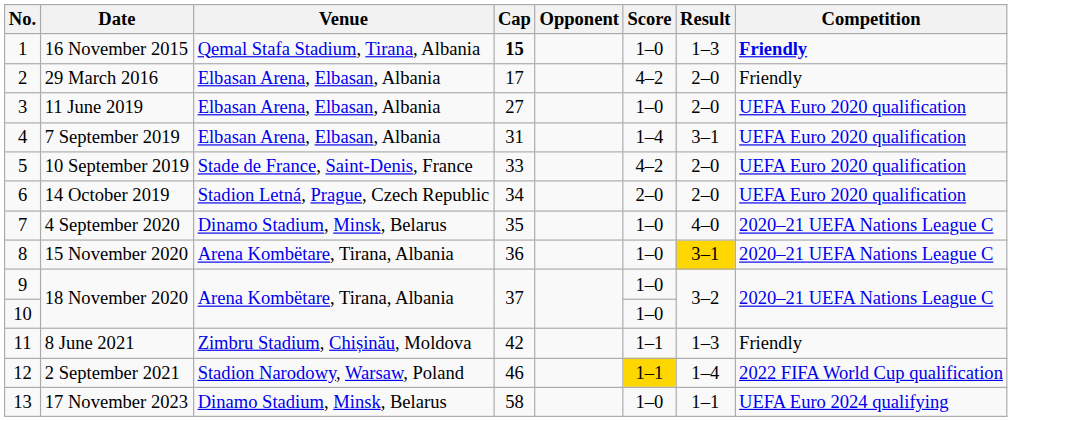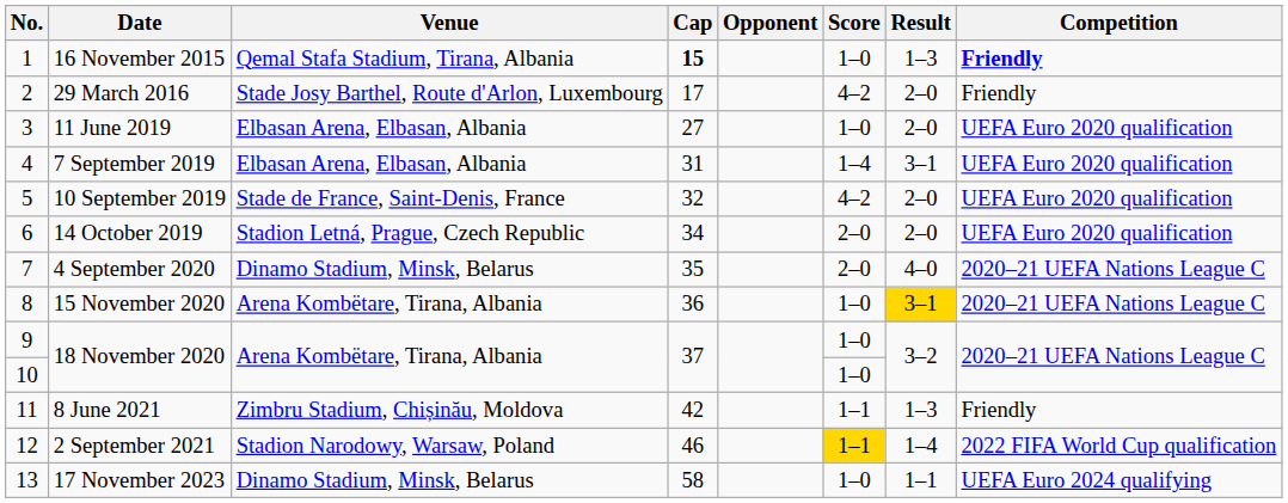 <table class="wikitable sortable">
 <tr>
 <th scope="col">No.</th>
 <th scope="col" data-sort-type="date">Date</th>
 <th scope="col">Venue</th>
 <th scope="col">Cap</th>
 <th scope="col">Opponent</th>
 <th scope="col">Score</th>
 <th scope="col">Result</th>
 <th scope="col">Competition</th>
 </tr>
 <tr>
 <td style="text-align:center">1</td>
 <td>16 November 2015</td>
 <td><a href='#'>Qemal Stafa Stadium</a>, <a href='#'>Tirana</a>, Albania</td>
 <td style="text-align:center"><strong>15</strong></td>
 <td></td>
 <td style="text-align:center">1–0</td>
 <td style="text-align:center">1–3</td>
 <td><strong><a href='#'>Friendly</a></strong></td>
 </tr>
 <tr>
 <td style="text-align:center">2</td>
 <td>29 March 2016</td>
-<td><a href='#'>Elbasan Arena</a>, <a href='#'>Elbasan</a>, Albania</td>
+<td><a href='#'>Stade Josy Barthel</a>, <a href='#'>Route d'Arlon</a>, Luxembourg</td>
 <td style="text-align:center">17</td>
 <td></td>
 <td style="text-align:center">4–2</td>
 <td style="text-align:center">2–0</td>
 <td>Friendly</td>
 </tr>
 <tr>
 <td style="text-align:center">3</td>
 <td>11 June 2019</td>
 <td><a href='#'>Elbasan Arena</a>, <a href='#'>Elbasan</a>, Albania</td>
 <td style="text-align:center">27</td>
 <td></td>
 <td style="text-align:center">1–0</td>
 <td style="text-align:center">2–0</td>
 <td><a href='#'>UEFA Euro 2020 qualification</a></td>
 </tr>
 <tr>
 <td style="text-align:center">4</td>
 <td>7 September 2019</td>
 <td><a href='#'>Elbasan Arena</a>, <a href='#'>Elbasan</a>, Albania</td>
 <td style="text-align:center">31</td>
 <td></td>
 <td style="text-align:center">1–4</td>
 <td style="text-align:center">3–1</td>
 <td><a href='#'>UEFA Euro 2020 qualification</a></td>
 </tr>
 <tr>
 <td style="text-align:center">5</td>
 <td>10 September 2019</td>
 <td><a href='#'>Stade de France</a>, <a href='#'>Saint-Denis</a>, France</td>
-<td style="text-align:center">33</td>
+<td style="text-align:center">32</td>
 <td></td>
 <td style="text-align:center">4–2</td>
 <td style="text-align:center">2–0</td>
 <td><a href='#'>UEFA Euro 2020 qualification</a></td>
 </tr>
 <tr>
 <td style="text-align:center">6</td>
 <td>14 October 2019</td>
 <td><a href='#'>Stadion Letná</a>, <a href='#'>Prague</a>, Czech Republic</td>
 <td style="text-align:center">34</td>
 <td></td>
 <td style="text-align:center">2–0</td>
 <td style="text-align:center">2–0</td>
 <td><a href='#'>UEFA Euro 2020 qualification</a></td>
 </tr>
 <tr>
 <td style="text-align:center">7</td>
 <td>4 September 2020</td>
 <td><a href='#'>Dinamo Stadium</a>, <a href='#'>Minsk</a>, Belarus</td>
 <td style="text-align:center">35</td>
 <td></td>
-<td style="text-align:center">1–0</td>
+<td style="text-align:center">2–0</td>
 <td style="text-align:center">4–0</td>
 <td><a href='#'>2020–21 UEFA Nations League C</a></td>
 </tr>
 <tr>
 <td style="text-align:center">8</td>
 <td>15 November 2020</td>
 <td><a href='#'>Arena Kombëtare</a>, Tirana, Albania</td>
 <td style="text-align:center">36</td>
 <td></td>
 <td style="text-align:center">1–0</td>
 <td style="background: gold; text-align:center">3–1</td>
 <td><a href='#'>2020–21 UEFA Nations League C</a></td>
 </tr>
 <tr>
 <td style="text-align:center">9</td>
 <td rowspan="2">18 November 2020</td>
 <td rowspan="2"><a href='#'>Arena Kombëtare</a>, Tirana, Albania</td>
 <td align=center rowspan="2">37</td>
 <td rowspan="2"></td>
 <td style="text-align:center">1–0</td>
 <td rowspan="2" align=center>3–2</td>
 <td rowspan="2"><a href='#'>2020–21 UEFA Nations League C</a></td>
 </tr>
 <tr>
 <td style="text-align:center">10</td>
 <td style="text-align:center">1–0</td>
 </tr>
 <tr>
 <td style="text-align:center">11</td>
 <td>8 June 2021</td>
 <td><a href='#'>Zimbru Stadium</a>, <a href='#'>Chișinău</a>, Moldova</td>
 <td style="text-align:center">42</td>
 <td></td>
 <td style="text-align:center">1–1</td>
 <td style="text-align:center">1–3</td>
 <td>Friendly</td>
 </tr>
 <tr>
 <td style="text-align:center">12</td>
 <td>2 September 2021</td>
 <td><a href='#'>Stadion Narodowy</a>, <a href='#'>Warsaw</a>, Poland</td>
 <td style="text-align:center">46</td>
 <td></td>
 <td style="background: gold; text-align:center">1–1</td>
 <td style="text-align:center">1–4</td>
 <td><a href='#'>2022 FIFA World Cup qualification</a></td>
 </tr>
 <tr>
 <td style="text-align:center">13</td>
 <td>17 November 2023</td>
 <td><a href='#'>Dinamo Stadium</a>, <a href='#'>Minsk</a>, Belarus</td>
 <td style="text-align:center">58</td>
 <td></td>
 <td style="text-align:center">1–0</td>
 <td style="text-align:center">1–1</td>
 <td><a href='#'>UEFA Euro 2024 qualifying</a></td>
 </tr>
 </table>
